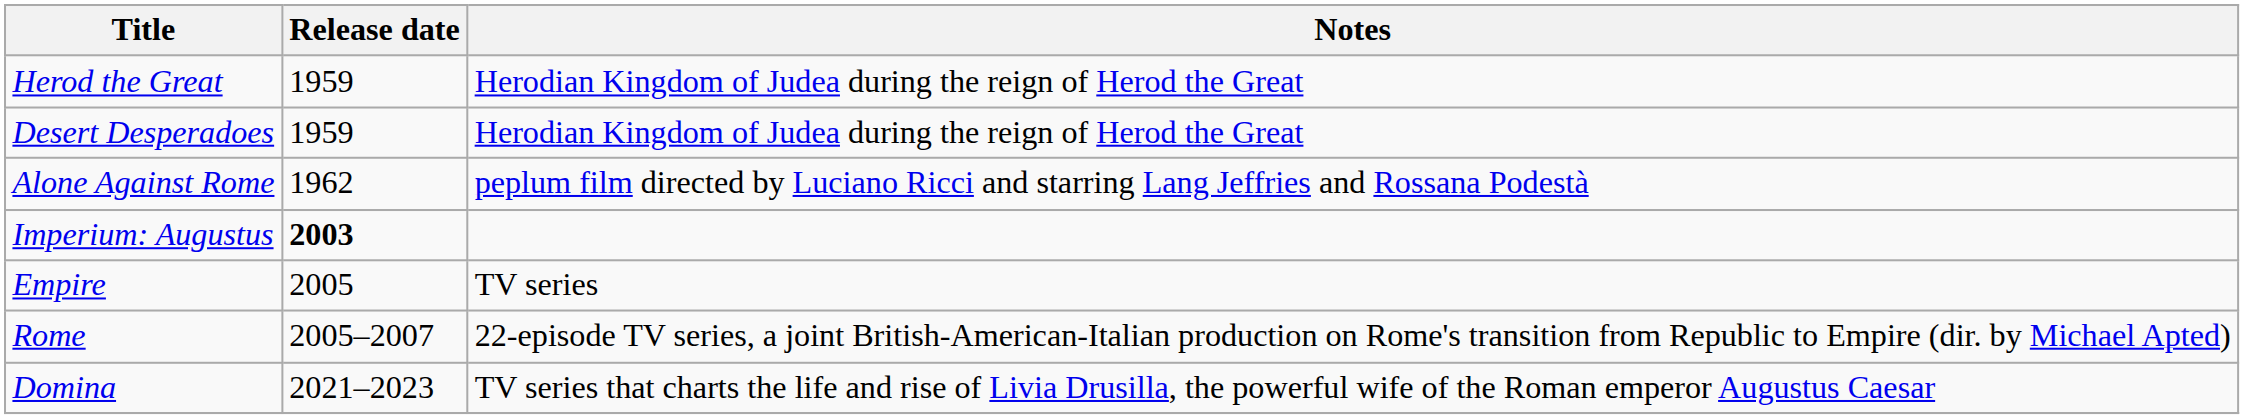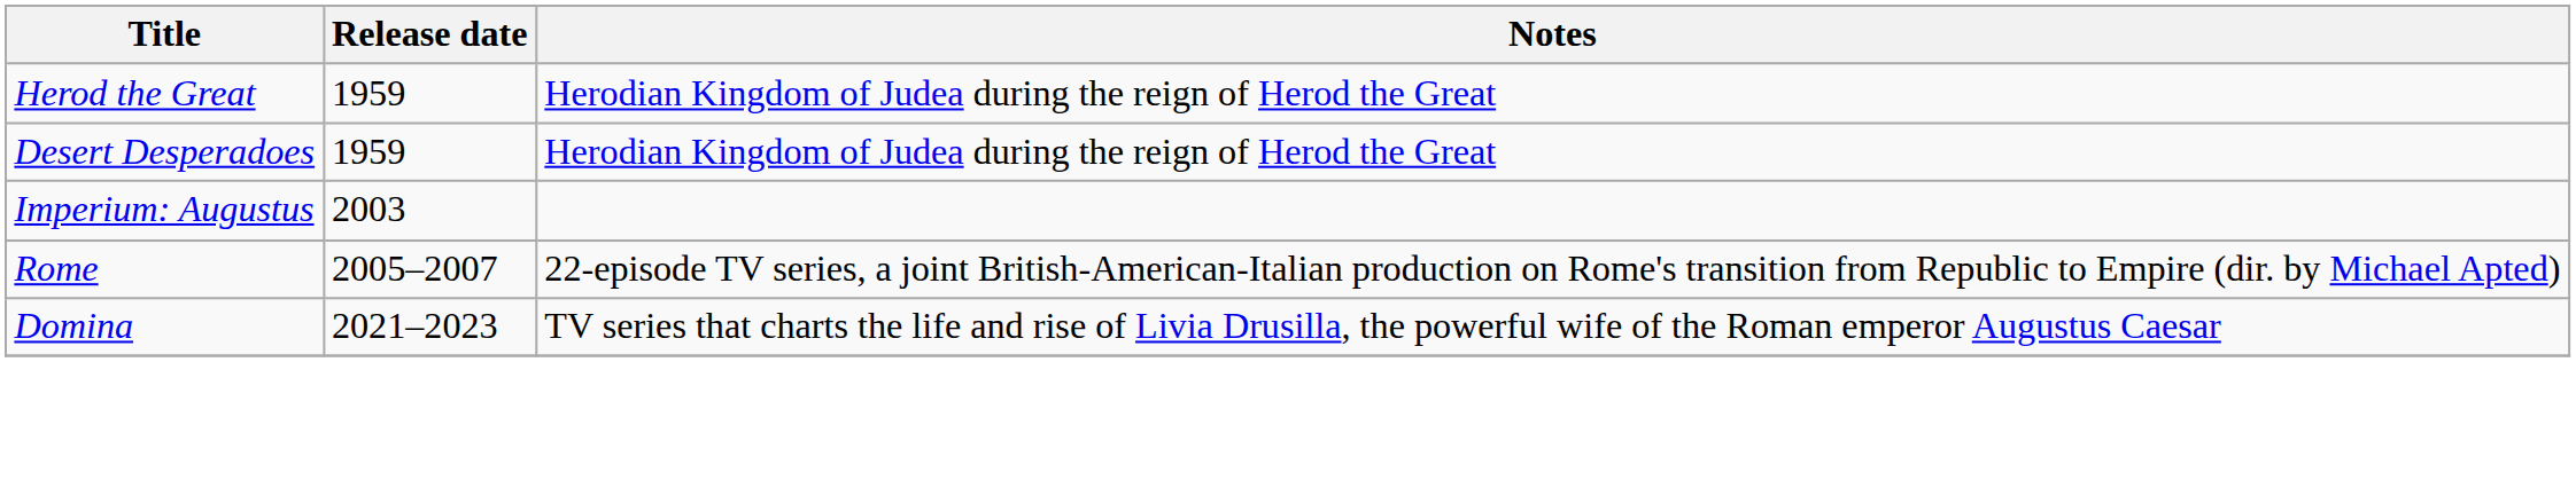 <table class="wikitable sortable">
 <tr>
 <th scope="col">Title</th>
 <th scope="col">Release date</th>
 <th scope="col" class="unsortable">Notes</th>
 </tr>
 <tr>
 <td><em><a href='#'>Herod the Great</a></em></td>
 <td>1959</td>
 <td><a href='#'>Herodian Kingdom of Judea</a> during the reign of <a href='#'>Herod the Great</a></td>
 </tr>
 <tr>
 <td><em><a href='#'>Desert Desperadoes</a></em></td>
 <td>1959</td>
 <td><a href='#'>Herodian Kingdom of Judea</a> during the reign of <a href='#'>Herod the Great</a></td>
 </tr>
 <tr>
-<td><em><a href='#'>Alone Against Rome</a></em></td>
-<td>1962</td>
-<td><a href='#'>peplum film</a> directed  by <a href='#'>Luciano Ricci</a> and starring <a href='#'>Lang Jeffries</a> and <a href='#'>Rossana Podestà</a></td>
-</tr>
-<tr>
 <td><em><a href='#'>Imperium: Augustus</a></em></td>
-<td><strong>2003</strong></td>
+<td>2003</td>
 <td></td>
-</tr>
-<tr>
-<td><em><a href='#'>Empire</a></em></td>
-<td>2005</td>
-<td>TV series</td>
 </tr>
 <tr>
 <td><em><a href='#'>Rome</a></em></td>
 <td>2005–2007</td>
 <td>22-episode TV series, a joint British-American-Italian production on Rome's transition from Republic to Empire (dir. by <a href='#'>Michael Apted</a>)</td>
 </tr>
 <tr>
 <td><em><a href='#'>Domina</a></em></td>
 <td>2021–2023</td>
 <td>TV series that charts the life and rise of <a href='#'>Livia Drusilla</a>, the powerful wife of the Roman emperor <a href='#'>Augustus Caesar</a></td>
 </tr>
 <tr>
 </tr>
 </table>
